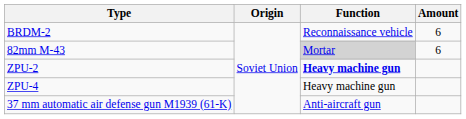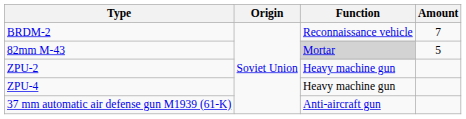 <table class="wikitable">
 <tr>
 <th>Type</th>
 <th>Origin</th>
 <th>Function</th>
 <th>Amount</th>
 </tr>
 <tr>
 <td><a href='#'>BRDM-2</a></td>
 <td rowspan="5"><a href='#'>Soviet Union</a></td>
 <td><a href='#'>Reconnaissance vehicle</a></td>
-<td align="center">6</td>
+<td align="center">7</td>
 </tr>
 <tr>
 <td><a href='#'>82mm M-43</a></td>
 <td style="background: lightgrey;"><a href='#'>Mortar</a></td>
-<td align="center">6</td>
+<td align="center">5</td>
 </tr>
 <tr>
 <td><a href='#'>ZPU-2</a></td>
-<td><strong><a href='#'>Heavy machine gun</a></strong></td>
+<td><a href='#'>Heavy machine gun</a></td>
 <td></td>
 </tr>
 <tr>
 <td><a href='#'>ZPU-4</a></td>
 <td>Heavy machine gun</td>
 <td></td>
 </tr>
 <tr>
 <td><a href='#'>37 mm automatic air defense gun M1939 (61-K)</a></td>
 <td><a href='#'>Anti-aircraft gun</a></td>
 <td></td>
 </tr>
 </table>
